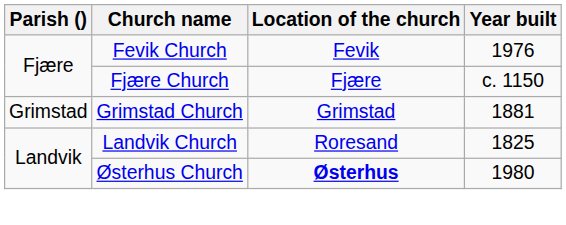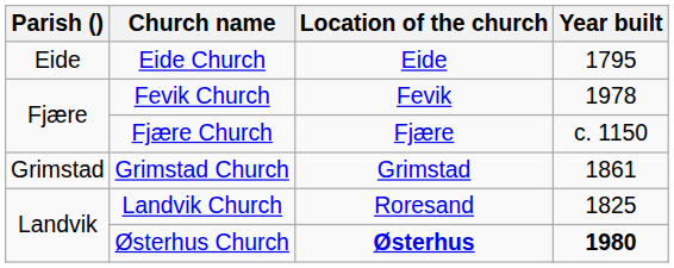 <table class="wikitable" style="text-align:center">
 <tr>
 <th>Parish ()</th>
 <th>Church name</th>
 <th>Location of the church</th>
 <th>Year built</th>
 </tr>
 <tr>
+<td rowspan="1">Eide</td>
+<td><a href='#'>Eide Church</a></td>
+<td><a href='#'>Eide</a></td>
+<td>1795</td>
+</tr>
+<tr>
 <td rowspan="2">Fjære</td>
 <td><a href='#'>Fevik Church</a></td>
 <td><a href='#'>Fevik</a></td>
-<td>1976</td>
+<td>1978</td>
 </tr>
 <tr>
 <td><a href='#'>Fjære Church</a></td>
 <td><a href='#'>Fjære</a></td>
 <td>c. 1150</td>
 </tr>
 <tr>
 <td rowspan="1">Grimstad</td>
 <td><a href='#'>Grimstad Church</a></td>
 <td><a href='#'>Grimstad</a></td>
-<td>1881</td>
+<td>1861</td>
 </tr>
 <tr>
 <td rowspan="2">Landvik</td>
 <td><a href='#'>Landvik Church</a></td>
 <td><a href='#'>Roresand</a></td>
 <td>1825</td>
 </tr>
 <tr>
 <td><a href='#'>Østerhus Church</a></td>
 <td><strong><a href='#'>Østerhus</a></strong></td>
-<td>1980</td>
+<td><strong>1980</strong></td>
 </tr>
 </table>
